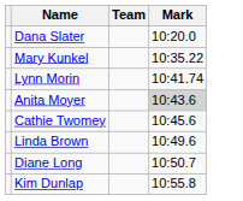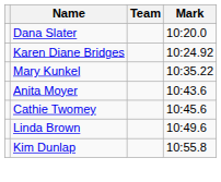 <table class=wikitable>
 <tr>
 <th></th>
 <th>Name</th>
 <th>Team</th>
 <th>Mark</th>
 </tr>
 <tr>
 <td></td>
 <td><a href='#'>Dana Slater</a></td>
 <td></td>
 <td>10:20.0</td>
 </tr>
 <tr>
 <td></td>
+<td><a href='#'>Karen Diane Bridges</a></td>
+<td></td>
+<td>10:24.92</td>
+</tr>
+<tr>
+<td></td>
 <td><a href='#'>Mary Kunkel</a></td>
 <td></td>
 <td>10:35.22</td>
 </tr>
 <tr>
 <td></td>
-<td><a href='#'>Lynn Morin</a></td>
-<td></td>
-<td>10:41.74</td>
-</tr>
-<tr>
-<td></td>
 <td><a href='#'>Anita Moyer</a></td>
 <td></td>
-<td style="background: lightgrey;">10:43.6</td>
+<td>10:43.6</td>
 </tr>
 <tr>
 <td></td>
 <td><a href='#'>Cathie Twomey</a></td>
 <td></td>
 <td>10:45.6</td>
 </tr>
 <tr>
 <td></td>
 <td><a href='#'>Linda Brown</a></td>
 <td></td>
 <td>10:49.6</td>
 </tr>
 <tr>
 <td></td>
-<td><a href='#'>Diane Long</a></td>
-<td></td>
-<td>10:50.7</td>
-</tr>
-<tr>
-<td></td>
 <td><a href='#'>Kim Dunlap</a></td>
 <td></td>
 <td>10:55.8</td>
 </tr>
 </table>
